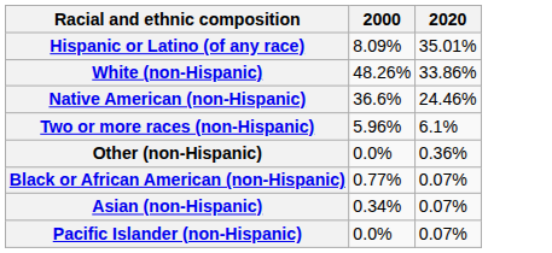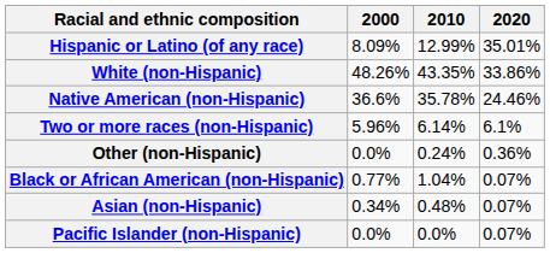 <table class="wikitable sortable collapsible" style="font-size: 90%;">
 <tr>
 <th>Racial and ethnic composition</th>
 <th>2000</th>
+<th>2010</th>
 <th>2020</th>
 </tr>
 <tr>
 <th><a href='#'>Hispanic or Latino (of any race)</a></th>
 <td>8.09%</td>
+<td>12.99%</td>
 <td>35.01%</td>
 </tr>
 <tr>
 <th><a href='#'>White (non-Hispanic)</a></th>
 <td>48.26%</td>
+<td>43.35%</td>
 <td>33.86%</td>
 </tr>
 <tr>
 <th><a href='#'>Native American (non-Hispanic)</a></th>
 <td>36.6%</td>
+<td>35.78%</td>
 <td>24.46%</td>
 </tr>
 <tr>
 <th><a href='#'>Two or more races (non-Hispanic)</a></th>
 <td>5.96%</td>
+<td>6.14%</td>
 <td>6.1%</td>
 </tr>
 <tr>
 <th>Other (non-Hispanic)</th>
 <td>0.0%</td>
+<td>0.24%</td>
 <td>0.36%</td>
 </tr>
 <tr>
 <th><a href='#'>Black or African American (non-Hispanic)</a></th>
 <td>0.77%</td>
+<td>1.04%</td>
 <td>0.07%</td>
 </tr>
 <tr>
 <th><a href='#'>Asian (non-Hispanic)</a></th>
 <td>0.34%</td>
+<td>0.48%</td>
 <td>0.07%</td>
 </tr>
 <tr>
 <th><a href='#'>Pacific Islander (non-Hispanic)</a></th>
 <td>0.0%</td>
+<td>0.0%</td>
 <td>0.07%</td>
 </tr>
 </table>
